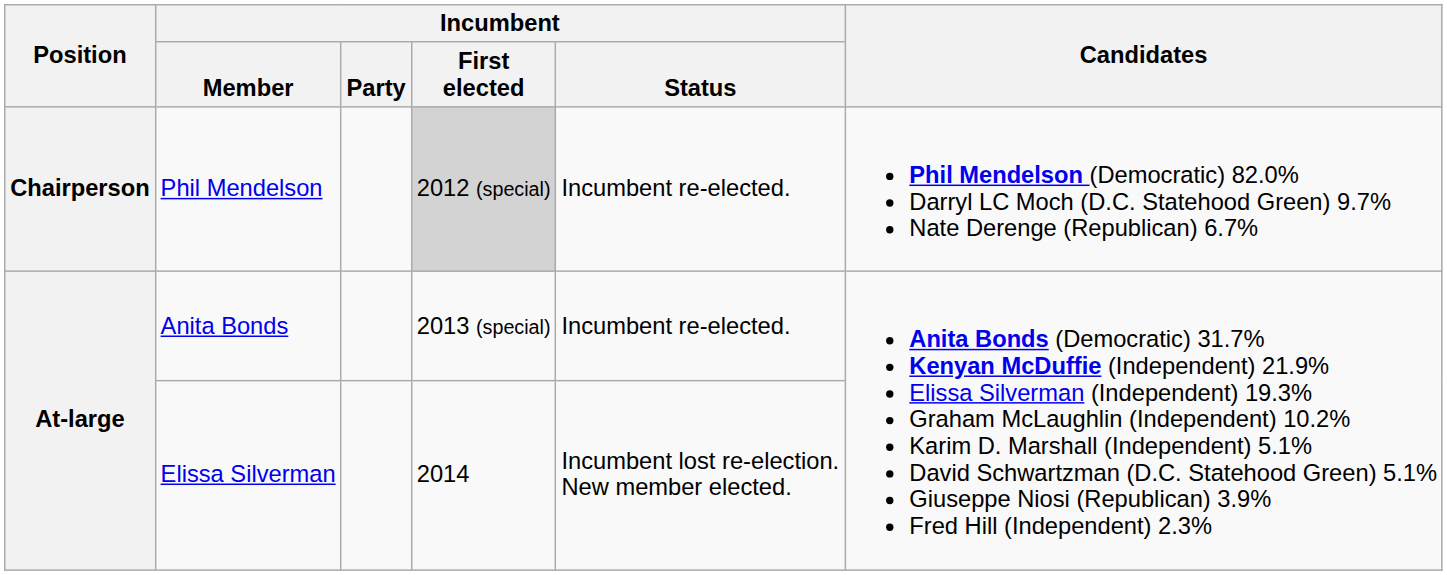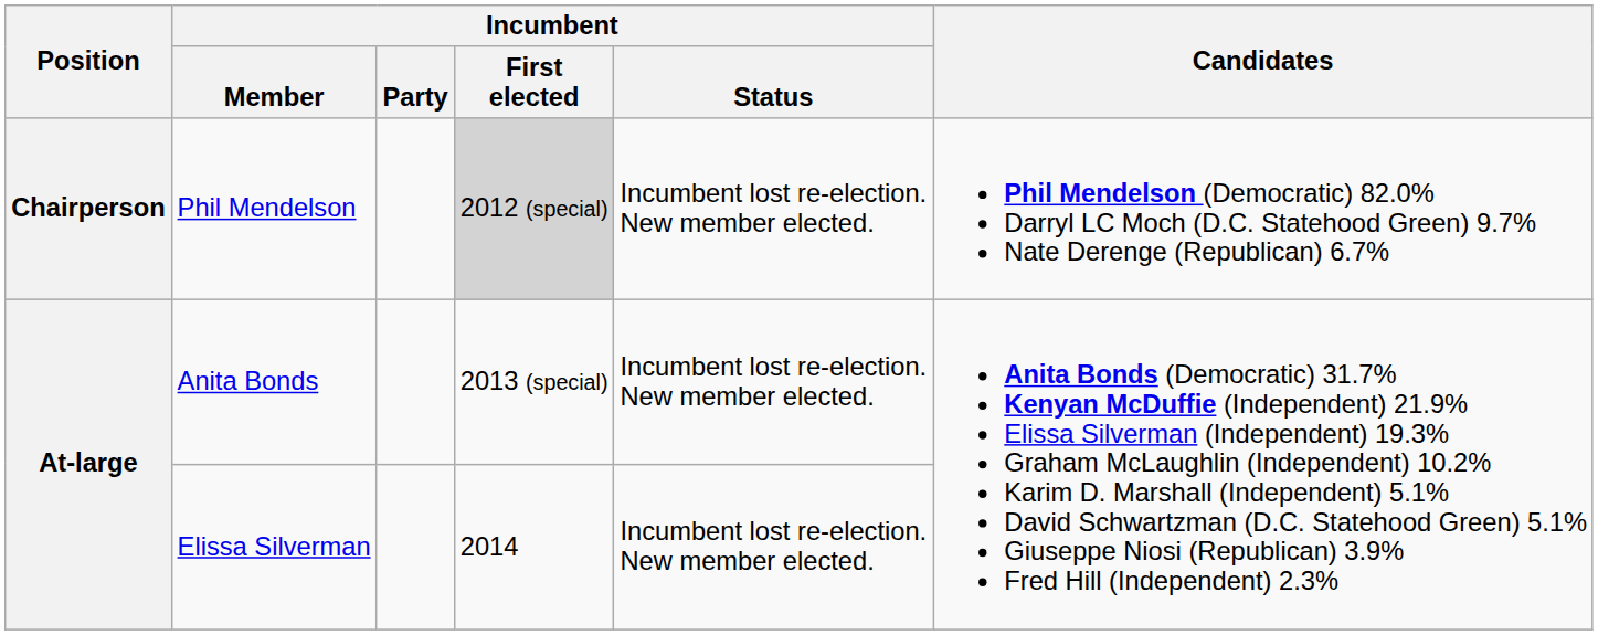 <table class="wikitable sortable">
 <tr>
 <th rowspan="2">Position</th>
 <th colspan="4">Incumbent</th>
 <th rowspan="2" class="unsortable">Candidates</th>
 </tr>
 <tr valign="bottom">
 <th>Member</th>
 <th>Party</th>
 <th>First<br>elected</th>
 <th>Status</th>
 </tr>
 <tr>
 <th>Chairperson</th>
 <td><a href='#'>Phil Mendelson</a></td>
 <td></td>
 <td style="background: lightgrey;">2012 <small>(special)</small></td>
-<td>Incumbent re-elected.</td>
+<td>Incumbent lost re-election.<br>New member elected.</td>
 <td nowrap=""><br><ul><li> <strong><a href='#'>Phil Mendelson </a></strong> (Democratic) 82.0%</li><li> Darryl LC Moch (D.C. Statehood Green) 9.7%</li><li> Nate Derenge (Republican) 6.7%</li></ul></td>
 </tr>
 <tr>
 <th rowspan="2">At-large</th>
 <td><a href='#'>Anita Bonds</a></td>
 <td></td>
 <td>2013 <small>(special)</small></td>
-<td>Incumbent re-elected.</td>
+<td>Incumbent lost re-election.<br>New member elected.</td>
 <td rowspan="2"><br><ul><li> <strong><a href='#'>Anita Bonds</a></strong> (Democratic) 31.7%</li><li> <strong><a href='#'>Kenyan McDuffie</a> </strong> (Independent) 21.9%</li><li> <a href='#'>Elissa Silverman</a>  (Independent) 19.3%</li><li> Graham McLaughlin (Independent) 10.2%</li><li> Karim D. Marshall (Independent) 5.1%</li><li> David Schwartzman  (D.C. Statehood Green) 5.1%</li><li> Giuseppe Niosi (Republican) 3.9%</li><li> Fred Hill (Independent) 2.3%</li></ul></td>
 </tr>
 <tr>
 <td><a href='#'>Elissa Silverman</a></td>
 <td></td>
 <td>2014</td>
 <td>Incumbent lost re-election.<br>New member elected.</td>
 </tr>
 </table>
